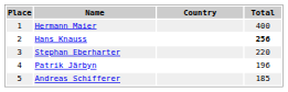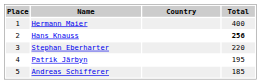 <table border="0" style="border: 1px solid #999; background-color:#FFFFFF; text-align:center; font-size:86%; line-height:15px;">
 <tr align="center" bgcolor="#CCCCCC">
 <th width=35>Place</th>
 <th width=170>Name</th>
 <th width=120>Country</th>
 <th width=50>Total</th>
 </tr>
 <tr bgcolor="#EFEFEF">
 <td>1</td>
 <td align="left"><a href='#'>Hermann Maier</a></td>
 <td align="left"></td>
 <td>400</td>
 </tr>
 <tr>
 <td>2</td>
 <td align="left"><a href='#'>Hans Knauss</a></td>
 <td align="left"></td>
 <td><strong>256</strong></td>
 </tr>
 <tr bgcolor="#EFEFEF">
 <td>3</td>
 <td align="left"><a href='#'>Stephan Eberharter</a></td>
 <td align="left"></td>
 <td>220</td>
 </tr>
 <tr>
 <td>4</td>
 <td align="left"><a href='#'>Patrik Järbyn</a></td>
 <td align="left"></td>
-<td>196</td>
+<td>195</td>
 </tr>
 <tr bgcolor="#EFEFEF">
 <td>5</td>
 <td align="left"><a href='#'>Andreas Schifferer</a></td>
 <td align="left"></td>
 <td>185</td>
 </tr>
 </table>
